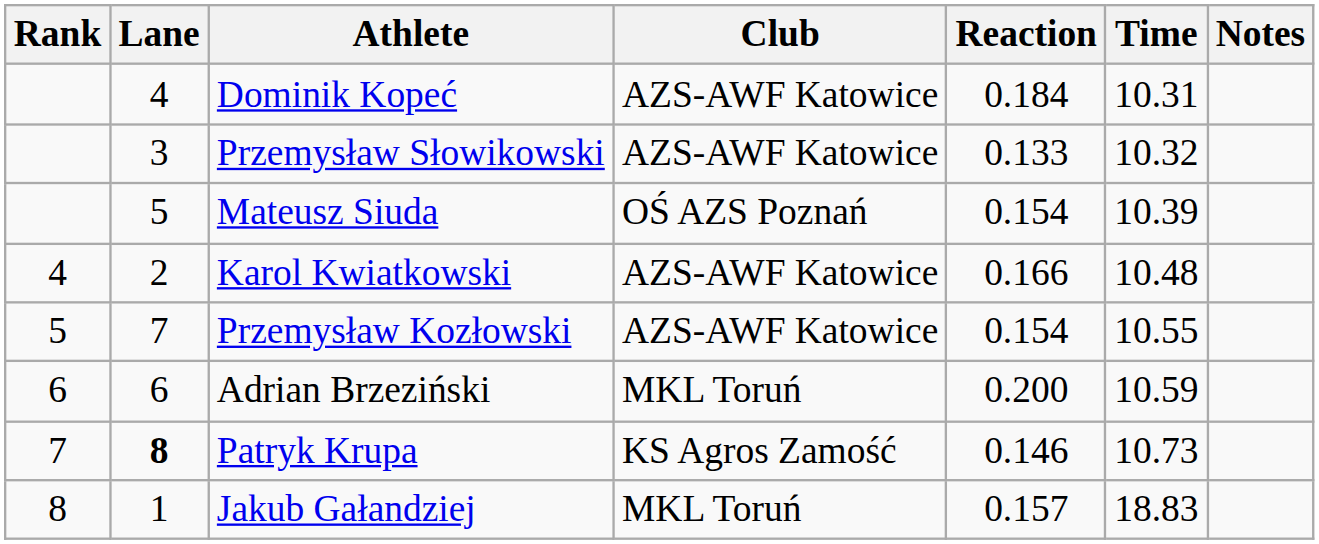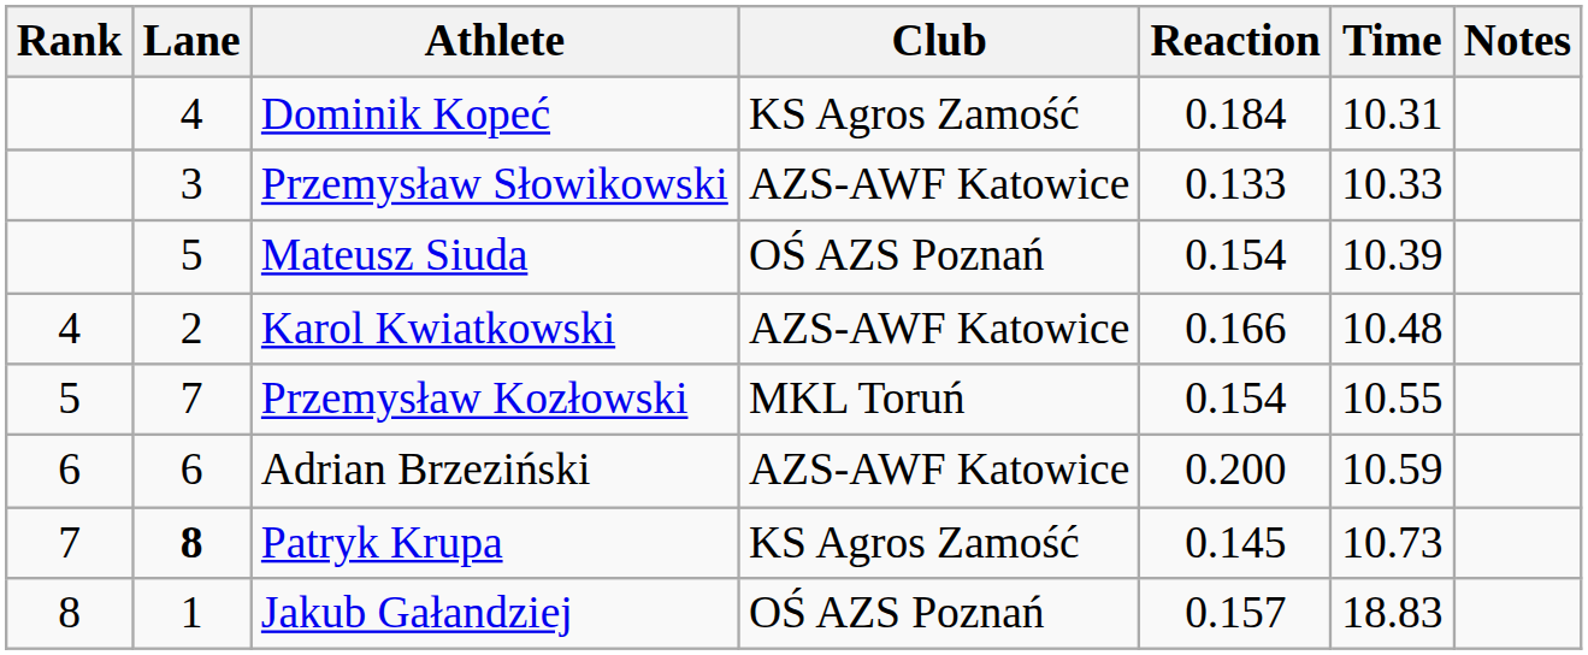 <table class="wikitable sortable" style="text-align:center">
 <tr>
 <th>Rank</th>
 <th>Lane</th>
 <th>Athlete</th>
 <th>Club</th>
 <th>Reaction</th>
 <th>Time</th>
 <th>Notes</th>
 </tr>
 <tr>
 <td></td>
 <td>4</td>
 <td align=left><a href='#'>Dominik Kopeć</a></td>
-<td align=left>AZS-AWF Katowice</td>
+<td align=left>KS Agros Zamość</td>
 <td>0.184</td>
 <td>10.31</td>
 <td></td>
 </tr>
 <tr>
 <td></td>
 <td>3</td>
 <td align=left><a href='#'>Przemysław Słowikowski</a></td>
 <td align=left>AZS-AWF Katowice</td>
 <td>0.133</td>
-<td>10.32</td>
+<td>10.33</td>
 <td></td>
 </tr>
 <tr>
 <td></td>
 <td>5</td>
 <td align=left><a href='#'>Mateusz Siuda</a></td>
 <td align=left>OŚ AZS Poznań</td>
 <td>0.154</td>
 <td>10.39</td>
 <td></td>
 </tr>
 <tr>
 <td>4</td>
 <td>2</td>
 <td align=left><a href='#'>Karol Kwiatkowski</a></td>
 <td align=left>AZS-AWF Katowice</td>
 <td>0.166</td>
 <td>10.48</td>
 <td></td>
 </tr>
 <tr>
 <td>5</td>
 <td>7</td>
 <td align=left><a href='#'>Przemysław Kozłowski</a></td>
-<td align=left>AZS-AWF Katowice</td>
+<td align=left>MKL Toruń</td>
 <td>0.154</td>
 <td>10.55</td>
 <td></td>
 </tr>
 <tr>
 <td>6</td>
 <td>6</td>
 <td align=left>Adrian Brzeziński</td>
-<td align=left>MKL Toruń</td>
+<td align=left>AZS-AWF Katowice</td>
 <td>0.200</td>
 <td>10.59</td>
 <td></td>
 </tr>
 <tr>
 <td>7</td>
 <td><strong>8</strong></td>
 <td align=left><a href='#'>Patryk Krupa</a></td>
 <td align=left>KS Agros Zamość</td>
-<td>0.146</td>
+<td>0.145</td>
 <td>10.73</td>
 <td></td>
 </tr>
 <tr>
 <td>8</td>
 <td>1</td>
 <td align=left><a href='#'>Jakub Gałandziej</a></td>
-<td align=left>MKL Toruń</td>
+<td align=left>OŚ AZS Poznań</td>
 <td>0.157</td>
 <td>18.83</td>
 <td></td>
 </tr>
 </table>
